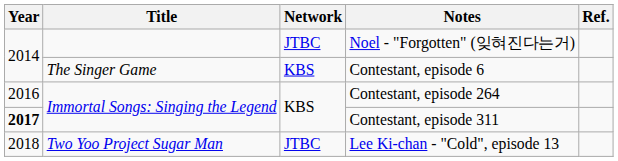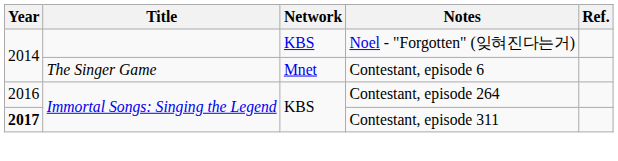 <table class="wikitable">
 <tr>
 <th>Year</th>
 <th>Title</th>
 <th>Network</th>
 <th>Notes</th>
 <th>Ref.</th>
 </tr>
 <tr>
 <td rowspan="2">2014</td>
 <td><em></em></td>
-<td><a href='#'>JTBC</a></td>
+<td><a href='#'>KBS</a></td>
 <td><a href='#'>Noel</a> - "Forgotten" (잊혀진다는거)</td>
 <td></td>
 </tr>
 <tr>
 <td><em>The Singer Game</em></td>
-<td><a href='#'>KBS</a></td>
+<td><a href='#'>Mnet</a></td>
 <td>Contestant, episode 6</td>
 <td></td>
 </tr>
 <tr>
 <td>2016</td>
 <td rowspan="2"><em><a href='#'>Immortal Songs: Singing the Legend</a></em></td>
 <td rowspan="2">KBS</td>
 <td>Contestant, episode 264</td>
 <td></td>
 </tr>
 <tr>
 <td><strong>2017</strong></td>
 <td>Contestant, episode 311</td>
 <td></td>
 </tr>
-<tr>
-<td>2018</td>
-<td><em><a href='#'>Two Yoo Project Sugar Man</a></em></td>
-<td><a href='#'>JTBC</a></td>
-<td><a href='#'>Lee Ki-chan</a> - "Cold", episode 13</td>
-<td></td>
-</tr>
 </table>
